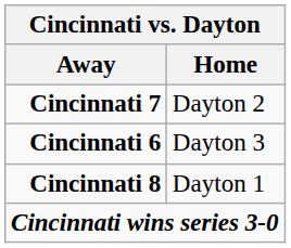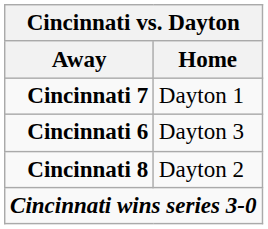 <table class="wikitable">
 <tr>
 <th bgcolor="#DDDDDD" colspan="4">Cincinnati vs. Dayton</th>
 </tr>
 <tr>
 <th>Away</th>
 <th>Home</th>
 </tr>
 <tr>
 <td align="right"><strong>Cincinnati 7</strong></td>
-<td>Dayton 2</td>
+<td>Dayton 1</td>
 </tr>
 <tr>
 <td align="right"><strong>Cincinnati 6</strong></td>
 <td>Dayton 3</td>
 </tr>
 <tr>
 <td align="right"><strong>Cincinnati 8</strong></td>
-<td>Dayton 1</td>
+<td>Dayton 2</td>
 </tr>
 <tr align="center">
 <td colspan="4"><strong><em>Cincinnati wins series 3-0</em></strong></td>
 </tr>
 </table>
